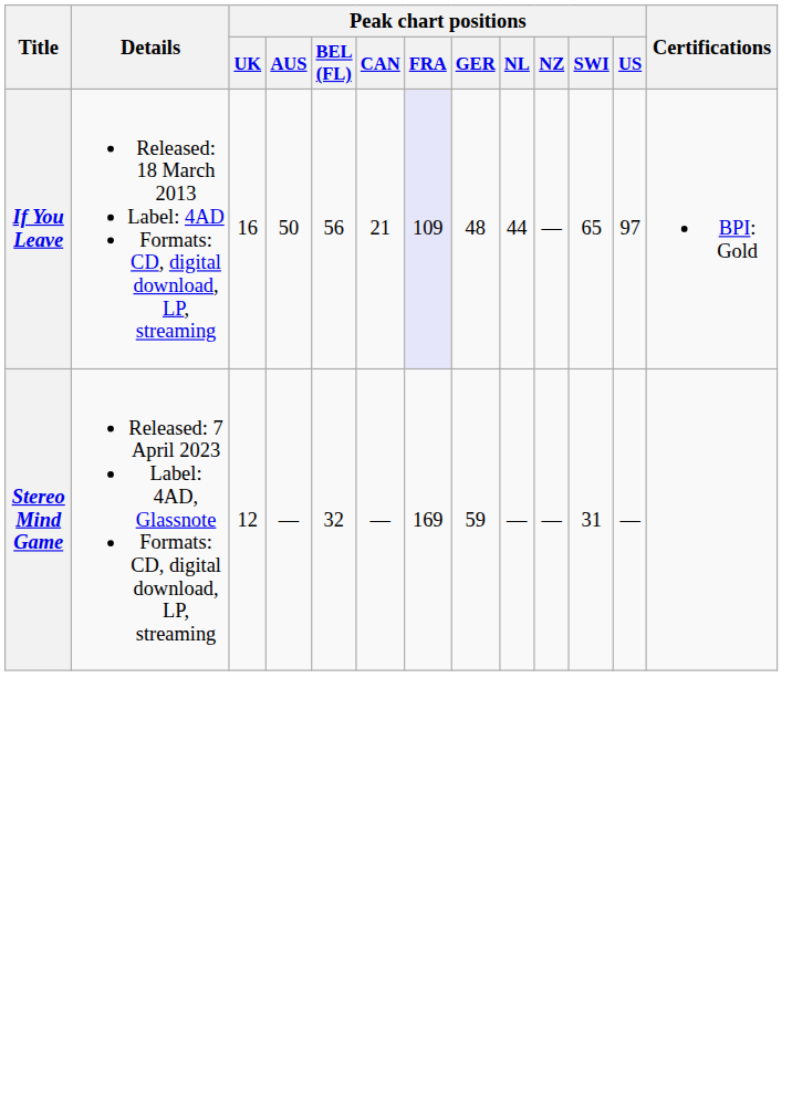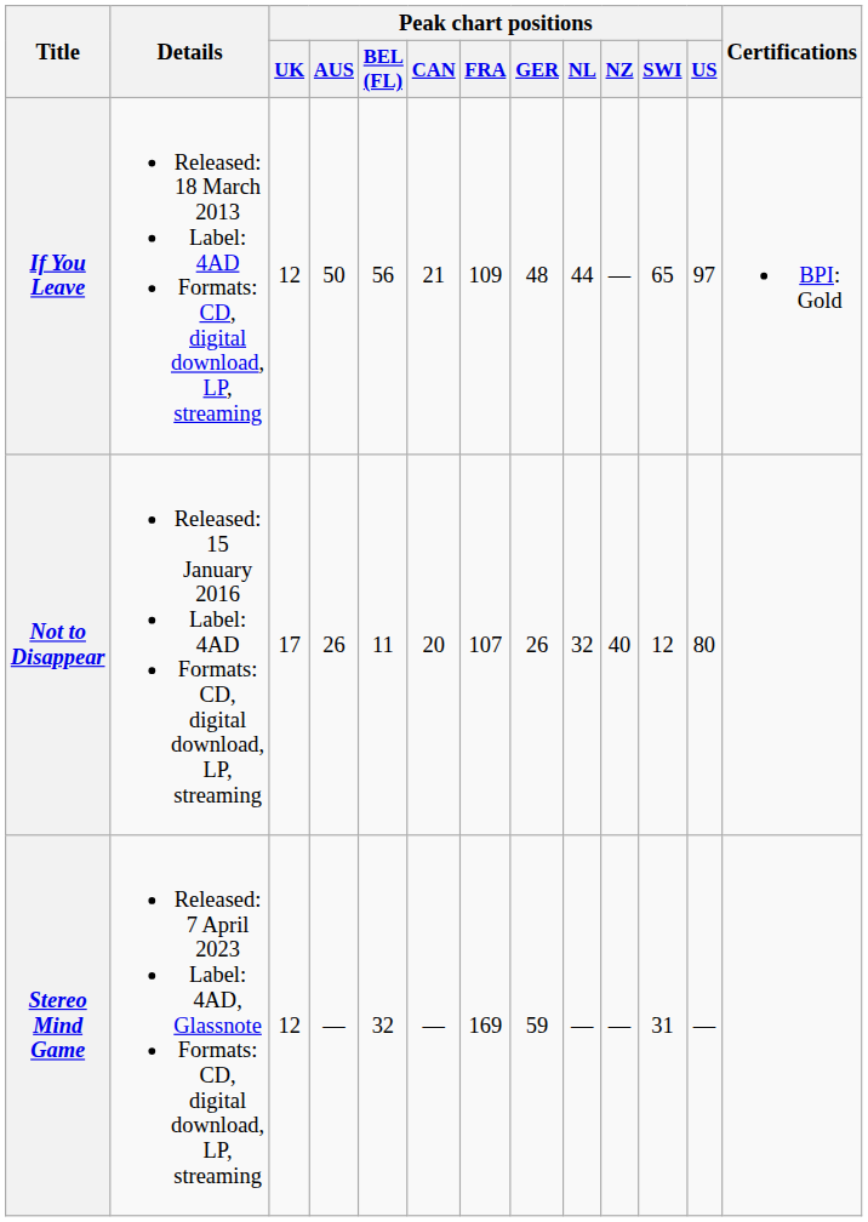 <table class="wikitable plainrowheaders" style="text-align:center;">
 <tr>
 <th scope="col" rowspan="2" style="width:8em;">Title</th>
 <th scope="col" rowspan="2" style="width:22em;">Details</th>
 <th scope="col" colspan="10">Peak chart positions</th>
 <th scope="col" rowspan="2" style="width:9em;">Certifications</th>
 </tr>
 <tr>
 <th scope="col" style="width:2.5em;font-size:90%;"><a href='#'>UK</a><br></th>
 <th scope="col" style="width:2.5em;font-size:90%;"><a href='#'>AUS</a><br></th>
 <th scope="col" style="width:2.5em;font-size:90%;"><a href='#'>BEL (FL)</a><br></th>
 <th scope="col" style="width:2.5em;font-size:90%;"><a href='#'>CAN</a><br></th>
 <th scope="col" style="width:2.5em;font-size:90%;"><a href='#'>FRA</a><br></th>
 <th scope="col" style="width:2.5em;font-size:90%;"><a href='#'>GER</a><br></th>
 <th scope="col" style="width:2.5em;font-size:90%;"><a href='#'>NL</a><br></th>
 <th scope="col" style="width:2.5em;font-size:90%;"><a href='#'>NZ</a><br></th>
 <th scope="col" style="width:2.5em;font-size:90%;"><a href='#'>SWI</a><br></th>
 <th scope="col" style="width:2.5em;font-size:90%;"><a href='#'>US</a><br></th>
 </tr>
 <tr>
 <th scope="row"><em><a href='#'>If You Leave</a></em></th>
 <td><br><ul><li>Released: 18 March 2013</li><li>Label: <a href='#'>4AD</a></li><li>Formats: <a href='#'>CD</a>, <a href='#'>digital download</a>, <a href='#'>LP</a>, <a href='#'>streaming</a></li></ul></td>
-<td>16</td>
+<td>12</td>
 <td>50</td>
 <td>56</td>
 <td>21</td>
-<td style="background: lavender;">109</td>
+<td>109</td>
 <td>48</td>
 <td>44</td>
 <td>—</td>
 <td>65</td>
 <td>97</td>
 <td><br><ul><li><a href='#'>BPI</a>: Gold</li></ul></td>
+</tr>
+<tr>
+<th scope="row"><em><a href='#'>Not to Disappear</a></em></th>
+<td><br><ul><li>Released: 15 January 2016</li><li>Label: 4AD</li><li>Formats: CD, digital download, LP, streaming</li></ul></td>
+<td>17</td>
+<td>26</td>
+<td>11</td>
+<td>20</td>
+<td>107</td>
+<td>26</td>
+<td>32</td>
+<td>40</td>
+<td>12</td>
+<td>80</td>
+<td></td>
 </tr>
 <tr>
 <th scope="row"><em><a href='#'>Stereo Mind Game</a></em></th>
 <td><br><ul><li>Released: 7 April 2023</li><li>Label: 4AD, <a href='#'>Glassnote</a></li><li>Formats: CD, digital download, LP, streaming</li></ul></td>
 <td>12</td>
 <td>—</td>
 <td>32</td>
 <td>—</td>
 <td>169<br></td>
 <td>59</td>
 <td>—</td>
 <td>—</td>
 <td>31</td>
 <td>—</td>
 <td></td>
 </tr>
 </table>
